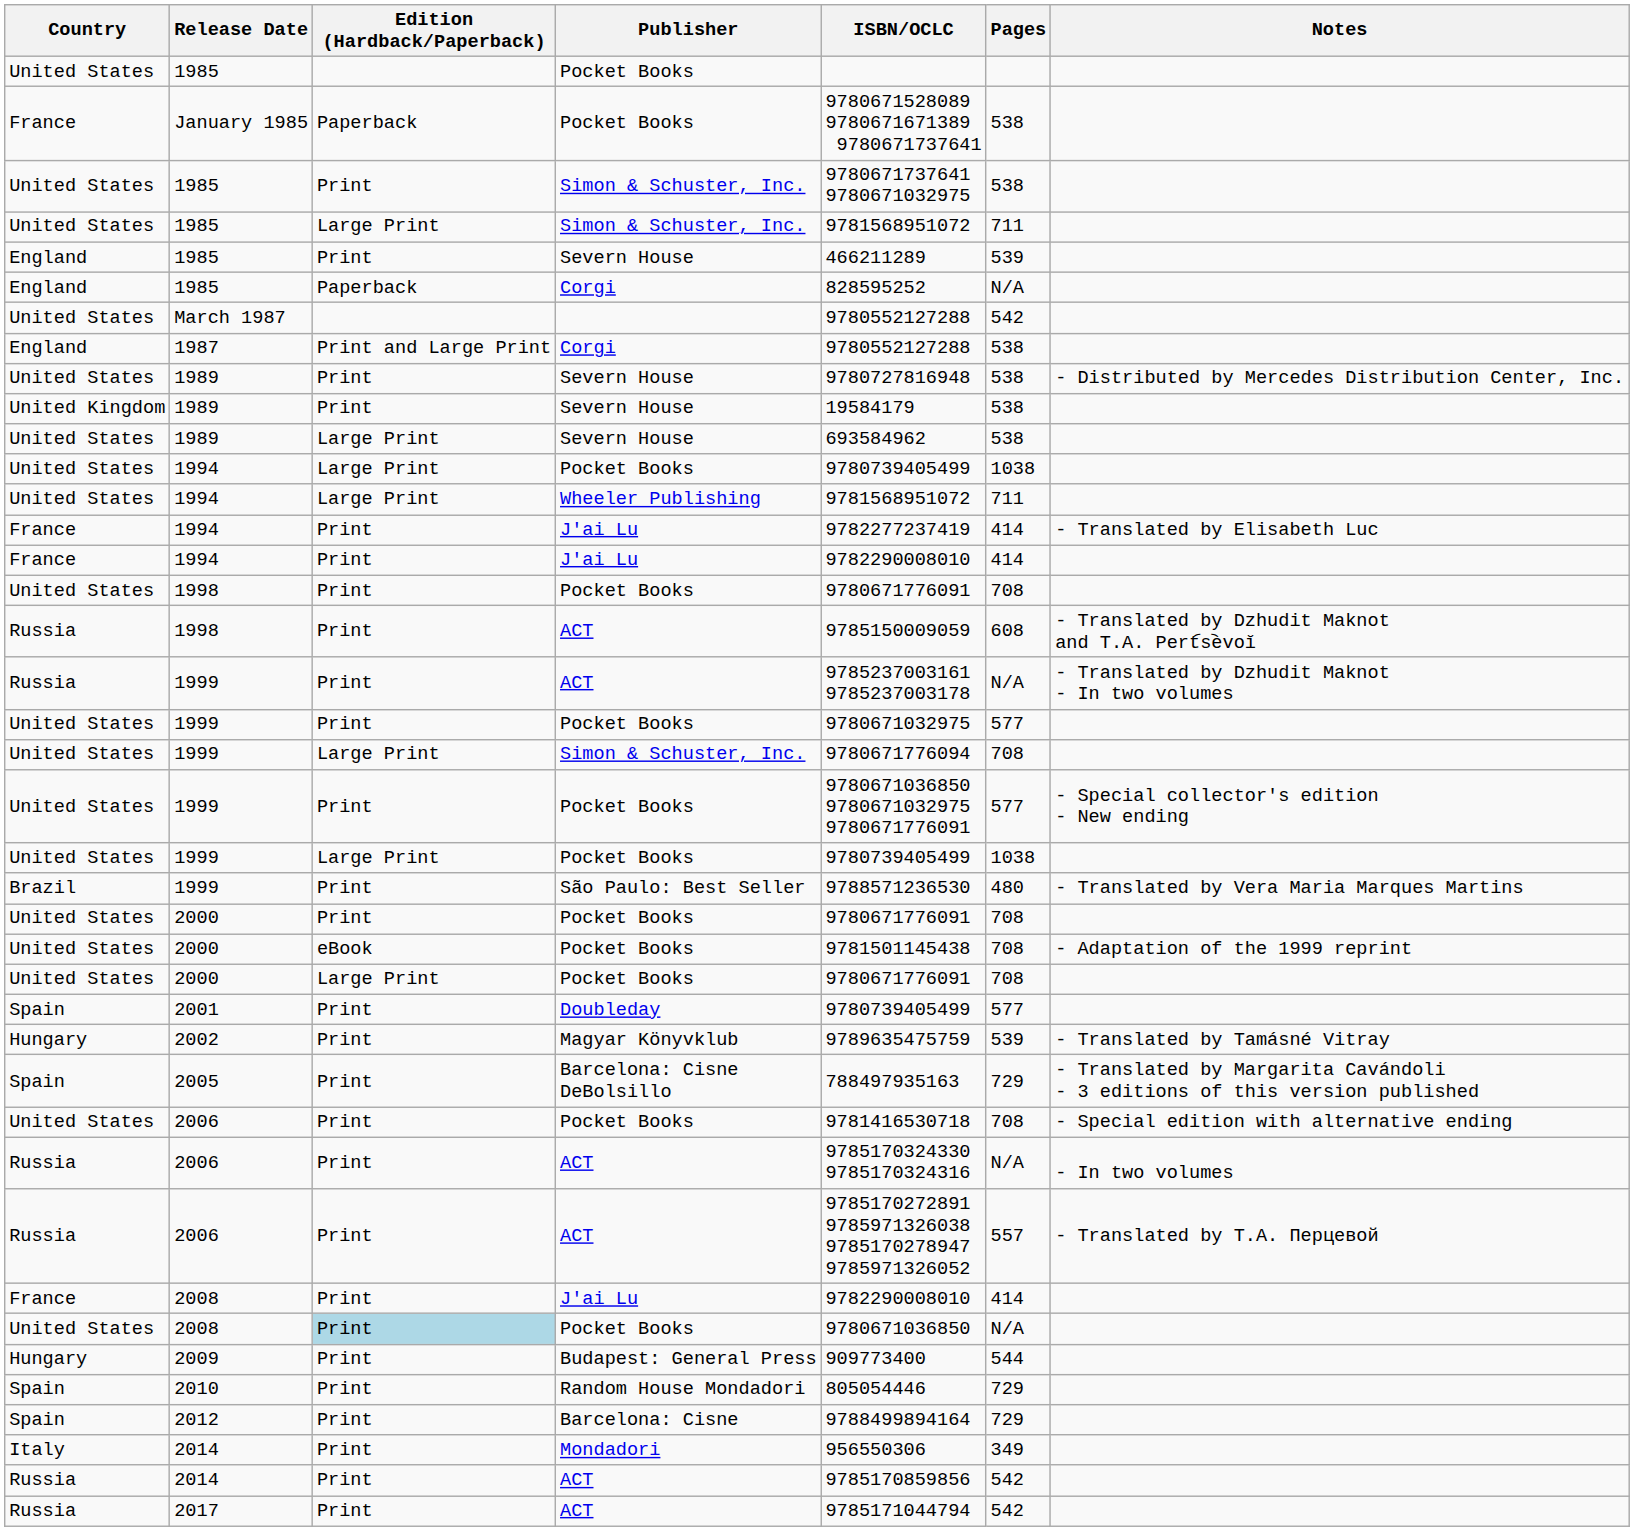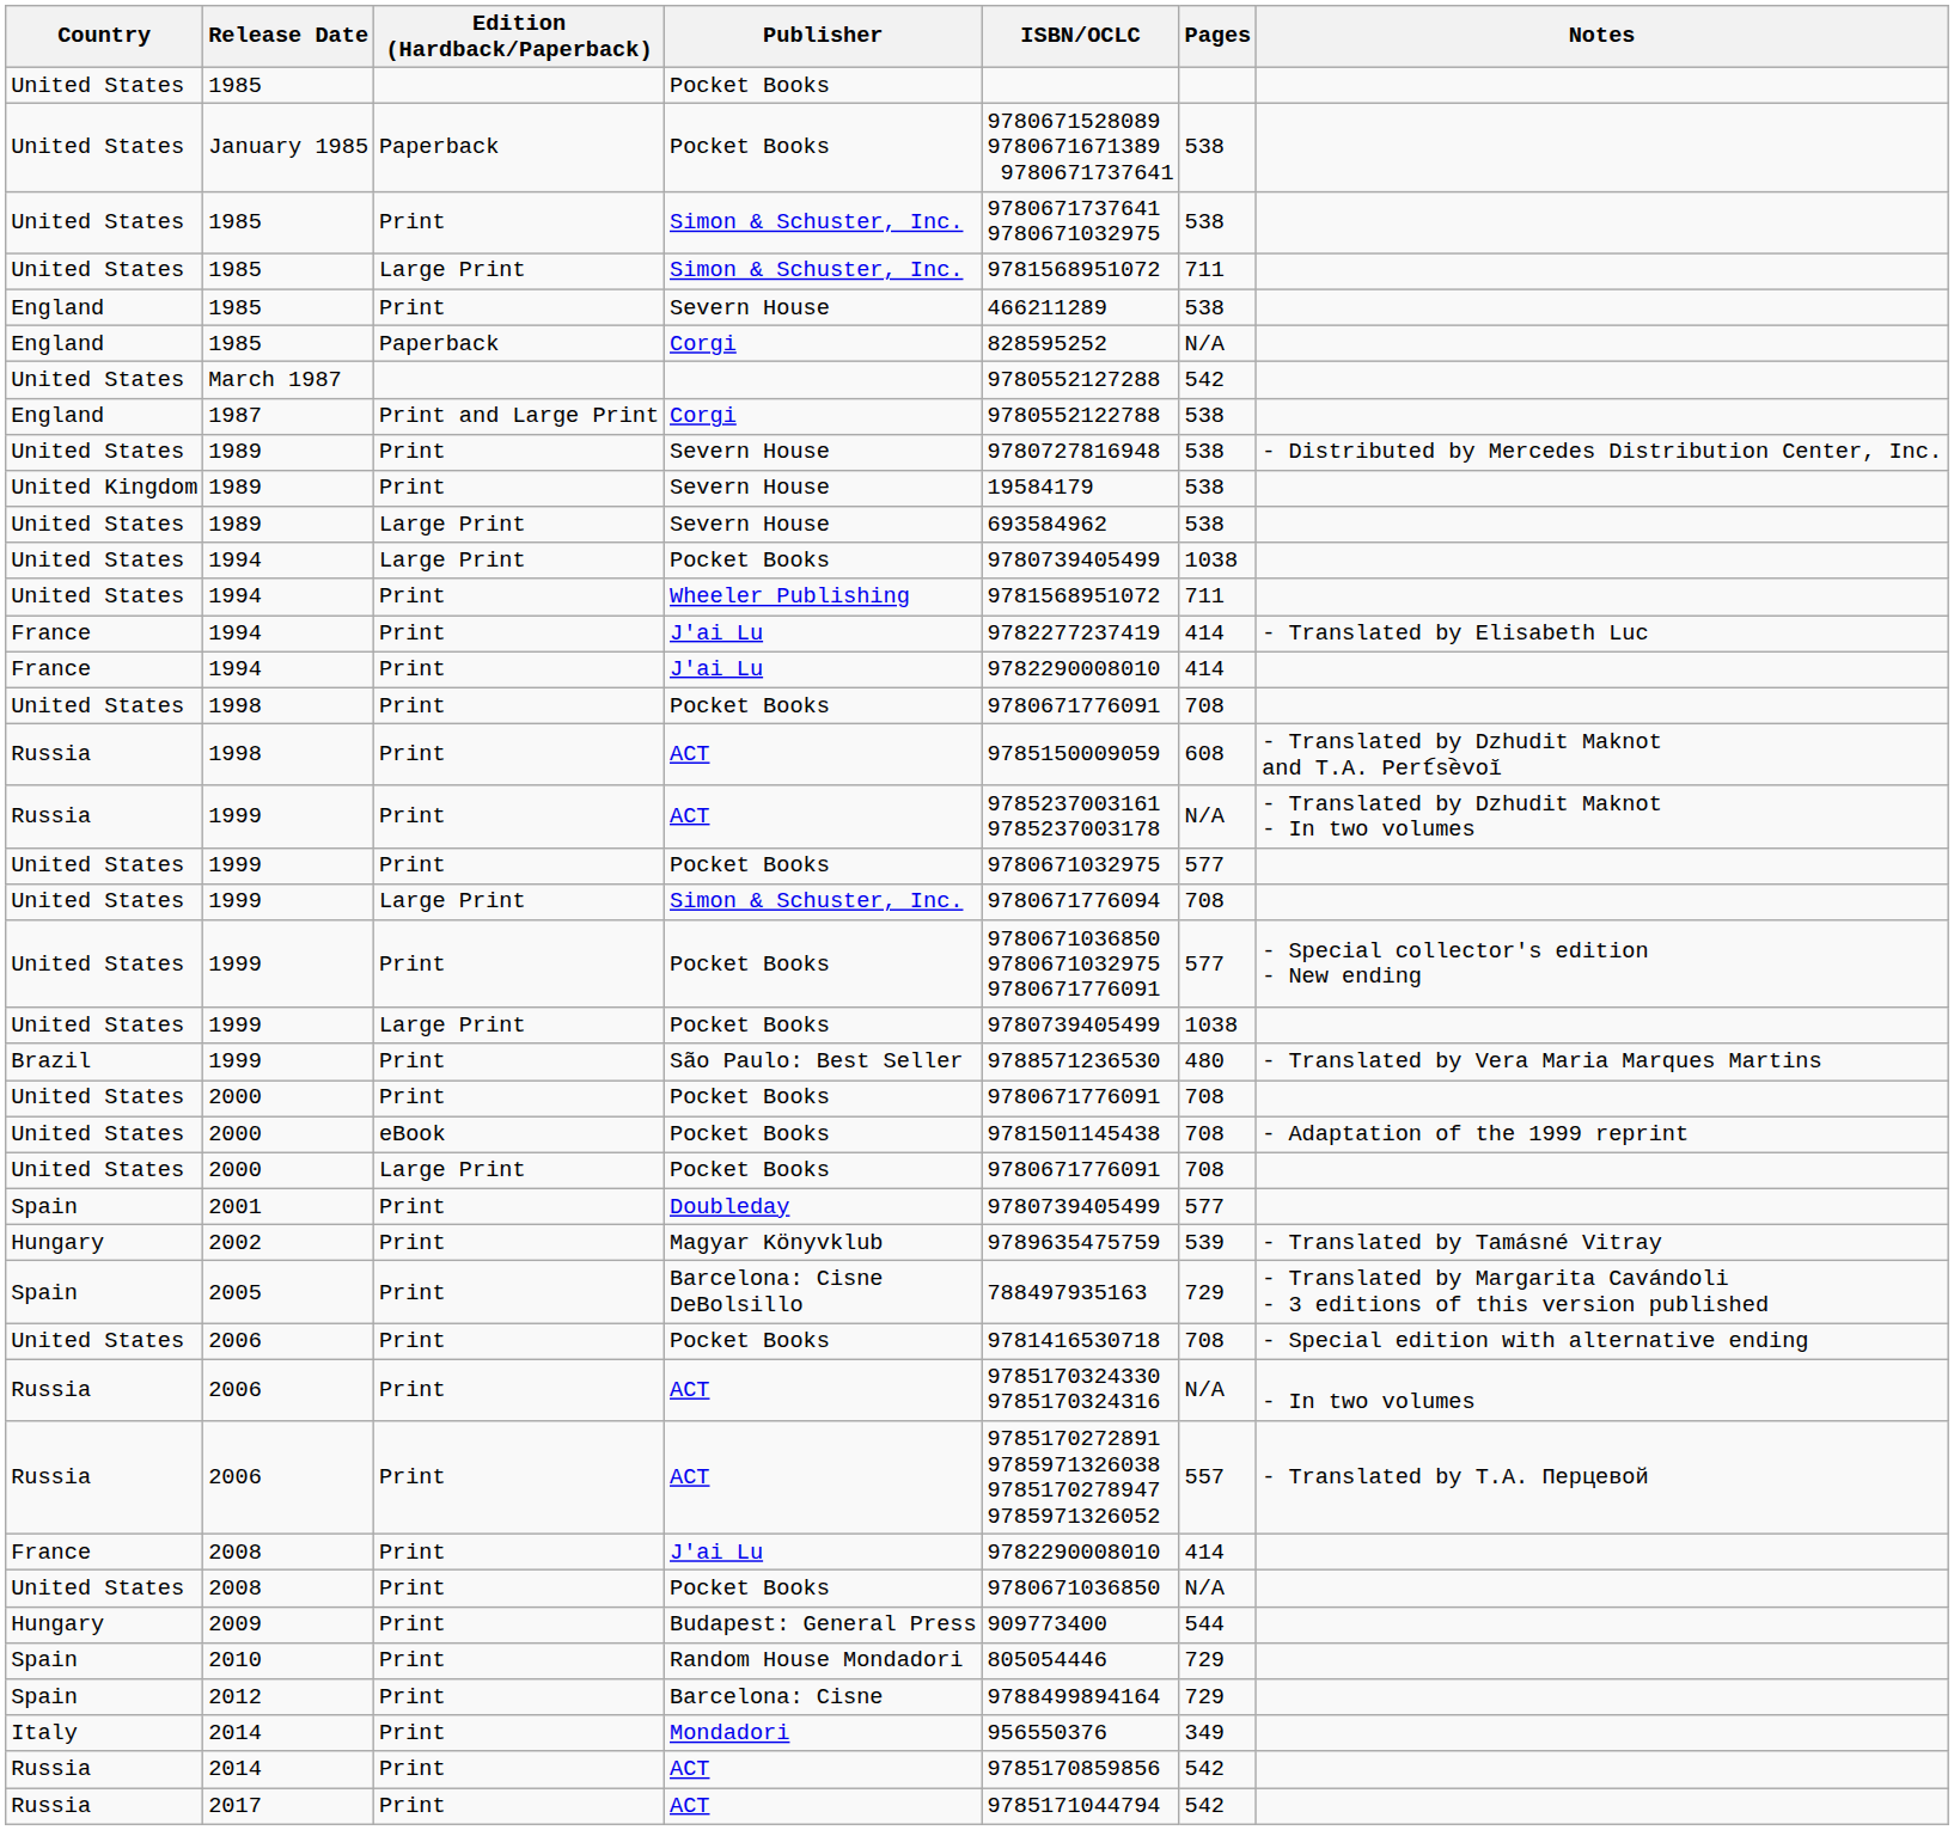 <table class="wikitable">
 <tr>
 <th>Country</th>
 <th>Release Date</th>
 <th>Edition<br>(Hardback/Paperback)</th>
 <th>Publisher</th>
 <th>ISBN/OCLC</th>
 <th>Pages</th>
 <th>Notes</th>
 </tr>
 <tr>
 <td>United States</td>
 <td>1985</td>
 <td></td>
 <td>Pocket Books</td>
 <td></td>
 <td></td>
 <td></td>
 </tr>
 <tr>
-<td>France</td>
+<td>United States</td>
 <td>January 1985</td>
 <td>Paperback</td>
 <td>Pocket Books</td>
 <td>9780671528089<br>9780671671389<br> 9780671737641</td>
 <td>538 </td>
 <td></td>
 </tr>
 <tr>
 <td>United States</td>
 <td>1985</td>
 <td>Print</td>
 <td><a href='#'>Simon & Schuster, Inc.</a></td>
 <td>9780671737641<br>9780671032975</td>
 <td>538 </td>
 <td></td>
 </tr>
 <tr>
 <td>United States</td>
 <td>1985</td>
 <td>Large Print</td>
 <td><a href='#'>Simon & Schuster, Inc.</a></td>
 <td>9781568951072</td>
 <td>711 </td>
 <td></td>
 </tr>
 <tr>
 <td>England</td>
 <td>1985</td>
 <td>Print</td>
 <td>Severn House</td>
 <td>466211289</td>
-<td>539 </td>
+<td>538 </td>
 <td></td>
 </tr>
 <tr>
 <td>England</td>
 <td>1985</td>
 <td>Paperback</td>
 <td><a href='#'>Corgi</a></td>
 <td>828595252</td>
 <td>N/A </td>
 <td></td>
 </tr>
 <tr>
 <td>United States</td>
 <td>March 1987</td>
 <td></td>
 <td></td>
 <td>9780552127288</td>
 <td>542 </td>
 <td></td>
 </tr>
 <tr>
 <td>England</td>
 <td>1987</td>
 <td>Print and Large Print</td>
 <td><a href='#'>Corgi</a></td>
-<td>9780552127288</td>
+<td>9780552122788</td>
 <td>538 </td>
 <td></td>
 </tr>
 <tr>
 <td>United States</td>
 <td>1989</td>
 <td>Print</td>
 <td>Severn House</td>
 <td>9780727816948</td>
 <td>538 </td>
 <td>- Distributed by Mercedes Distribution Center, Inc.</td>
 </tr>
 <tr>
 <td>United Kingdom</td>
 <td>1989</td>
 <td>Print</td>
 <td>Severn House</td>
 <td>19584179</td>
 <td>538 </td>
 <td></td>
 </tr>
 <tr>
 <td>United States</td>
 <td>1989</td>
 <td>Large Print</td>
 <td>Severn House</td>
 <td>693584962</td>
 <td>538 </td>
 <td></td>
 </tr>
 <tr>
 <td>United States</td>
 <td>1994</td>
 <td>Large Print</td>
 <td>Pocket Books</td>
 <td>9780739405499</td>
 <td>1038 </td>
 <td></td>
 </tr>
 <tr>
 <td>United States</td>
 <td>1994</td>
-<td>Large Print</td>
+<td>Print</td>
 <td><a href='#'>Wheeler Publishing</a></td>
 <td>9781568951072</td>
 <td>711 </td>
 <td></td>
 </tr>
 <tr>
 <td>France</td>
 <td>1994</td>
 <td>Print</td>
 <td><a href='#'>J'ai Lu</a></td>
 <td>9782277237419</td>
 <td>414 </td>
 <td>- Translated by Elisabeth Luc</td>
 </tr>
 <tr>
 <td>France</td>
 <td>1994</td>
 <td>Print</td>
 <td><a href='#'>J'ai Lu</a></td>
 <td>9782290008010</td>
 <td>414 </td>
 <td></td>
 </tr>
 <tr>
 <td>United States</td>
 <td>1998</td>
 <td>Print</td>
 <td>Pocket Books</td>
 <td>9780671776091</td>
 <td>708 </td>
 <td></td>
 </tr>
 <tr>
 <td>Russia</td>
 <td>1998</td>
 <td>Print</td>
 <td><a href='#'>ACT</a></td>
 <td>9785150009059</td>
 <td>608 </td>
 <td>- Translated by Dzhudit Maknot<br>and T.A. Pert︠s︡evoĭ</td>
 </tr>
 <tr>
 <td>Russia</td>
 <td>1999</td>
 <td>Print</td>
 <td><a href='#'>ACT</a></td>
 <td>9785237003161<br>9785237003178</td>
 <td>N/A </td>
 <td>- Translated by Dzhudit Maknot<br>- In two volumes</td>
 </tr>
 <tr>
 <td>United States</td>
 <td>1999</td>
 <td>Print</td>
 <td>Pocket Books</td>
 <td>9780671032975</td>
 <td>577 </td>
 <td></td>
 </tr>
 <tr>
 <td>United States</td>
 <td>1999</td>
 <td>Large Print</td>
 <td><a href='#'>Simon & Schuster, Inc.</a></td>
 <td>9780671776094</td>
 <td>708 </td>
 <td></td>
 </tr>
 <tr>
 <td>United States</td>
 <td>1999</td>
 <td>Print</td>
 <td>Pocket Books</td>
 <td>9780671036850<br>9780671032975<br>9780671776091</td>
 <td>577 </td>
 <td>- Special collector's edition<br>- New ending</td>
 </tr>
 <tr>
 <td>United States</td>
 <td>1999</td>
 <td>Large Print</td>
 <td>Pocket Books</td>
 <td>9780739405499</td>
 <td>1038 </td>
 <td></td>
 </tr>
 <tr>
 <td>Brazil</td>
 <td>1999</td>
 <td>Print</td>
 <td>São Paulo: Best Seller</td>
 <td>9788571236530</td>
 <td>480 </td>
 <td>- Translated by Vera Maria Marques Martins</td>
 </tr>
 <tr>
 <td>United States</td>
 <td>2000</td>
 <td>Print</td>
 <td>Pocket Books</td>
 <td>9780671776091</td>
 <td>708 </td>
 <td></td>
 </tr>
 <tr>
 <td>United States</td>
 <td>2000</td>
 <td>eBook</td>
 <td>Pocket Books</td>
 <td>9781501145438</td>
 <td>708 </td>
 <td>- Adaptation of the 1999 reprint</td>
 </tr>
 <tr>
 <td>United States</td>
 <td>2000</td>
 <td>Large Print</td>
 <td>Pocket Books</td>
 <td>9780671776091</td>
 <td>708 </td>
 <td></td>
 </tr>
 <tr>
 <td>Spain</td>
 <td>2001</td>
 <td>Print</td>
 <td><a href='#'>Doubleday</a></td>
 <td>9780739405499</td>
 <td>577 </td>
 <td></td>
 </tr>
 <tr>
 <td>Hungary</td>
 <td>2002</td>
 <td>Print</td>
 <td>Magyar Könyvklub</td>
 <td>9789635475759</td>
 <td>539 </td>
 <td>- Translated by Tamásné Vitray</td>
 </tr>
 <tr>
 <td>Spain</td>
 <td>2005</td>
 <td>Print</td>
 <td>Barcelona: Cisne<br>DeBolsillo</td>
 <td>788497935163</td>
 <td>729 </td>
 <td>- Translated by Margarita Cavándoli<br>- 3 editions of this version published</td>
 </tr>
 <tr>
 <td>United States</td>
 <td>2006</td>
 <td>Print</td>
 <td>Pocket Books</td>
 <td>9781416530718</td>
 <td>708 </td>
 <td>- Special edition with alternative ending</td>
 </tr>
 <tr>
 <td>Russia</td>
 <td>2006</td>
 <td>Print</td>
 <td><a href='#'>ACT</a></td>
 <td>9785170324330<br>9785170324316 </td>
 <td>N/A </td>
 <td><br>- In two volumes</td>
 </tr>
 <tr>
 <td>Russia</td>
 <td>2006</td>
 <td>Print</td>
 <td><a href='#'>ACT</a></td>
 <td>9785170272891<br>9785971326038<br>9785170278947<br>9785971326052</td>
 <td>557 </td>
 <td>- Translated by Т.А. Перцевой</td>
 </tr>
 <tr>
 <td>France</td>
 <td>2008</td>
 <td>Print</td>
 <td><a href='#'>J'ai Lu</a></td>
 <td>9782290008010</td>
 <td>414 </td>
 <td></td>
 </tr>
 <tr>
 <td>United States</td>
 <td>2008</td>
-<td style="background: lightblue;">Print</td>
+<td>Print</td>
 <td>Pocket Books</td>
 <td>9780671036850</td>
 <td>N/A </td>
 <td></td>
 </tr>
 <tr>
 <td>Hungary</td>
 <td>2009</td>
 <td>Print</td>
 <td>Budapest: General Press</td>
 <td>909773400</td>
 <td>544 </td>
 <td></td>
 </tr>
 <tr>
 <td>Spain</td>
 <td>2010</td>
 <td>Print</td>
 <td>Random House Mondadori</td>
 <td>805054446</td>
 <td>729 </td>
 <td></td>
 </tr>
 <tr>
 <td>Spain</td>
 <td>2012</td>
 <td>Print</td>
 <td>Barcelona: Cisne</td>
 <td>9788499894164</td>
 <td>729 </td>
 <td></td>
 </tr>
 <tr>
 <td>Italy</td>
 <td>2014</td>
 <td>Print</td>
 <td><a href='#'>Mondadori</a></td>
-<td>956550306</td>
+<td>956550376</td>
 <td>349 </td>
 <td></td>
 </tr>
 <tr>
 <td>Russia</td>
 <td>2014</td>
 <td>Print</td>
 <td><a href='#'>ACT</a></td>
 <td>9785170859856</td>
 <td>542 </td>
 <td></td>
 </tr>
 <tr>
 <td>Russia</td>
 <td>2017</td>
 <td>Print</td>
 <td><a href='#'>ACT</a></td>
 <td>9785171044794</td>
 <td>542 </td>
 <td></td>
 </tr>
 </table>
